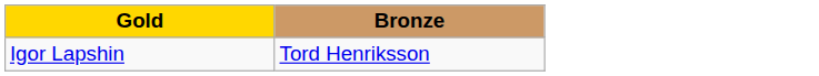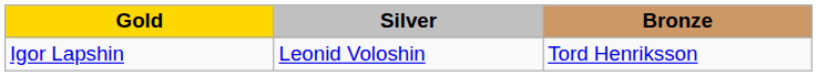 <table class="wikitable" style="text-align:left">
 <tr align="center">
 <td width=200 bgcolor=gold><strong>Gold</strong></td>
+<td width=200 bgcolor=silver><strong>Silver</strong></td>
 <td width=200 bgcolor=CC9966><strong>Bronze</strong></td>
 </tr>
 <tr>
 <td><a href='#'>Igor Lapshin</a><br><em></em></td>
+<td><a href='#'>Leonid Voloshin</a><br><em></em></td>
 <td><a href='#'>Tord Henriksson</a><br><em></em></td>
 </tr>
 </table>
